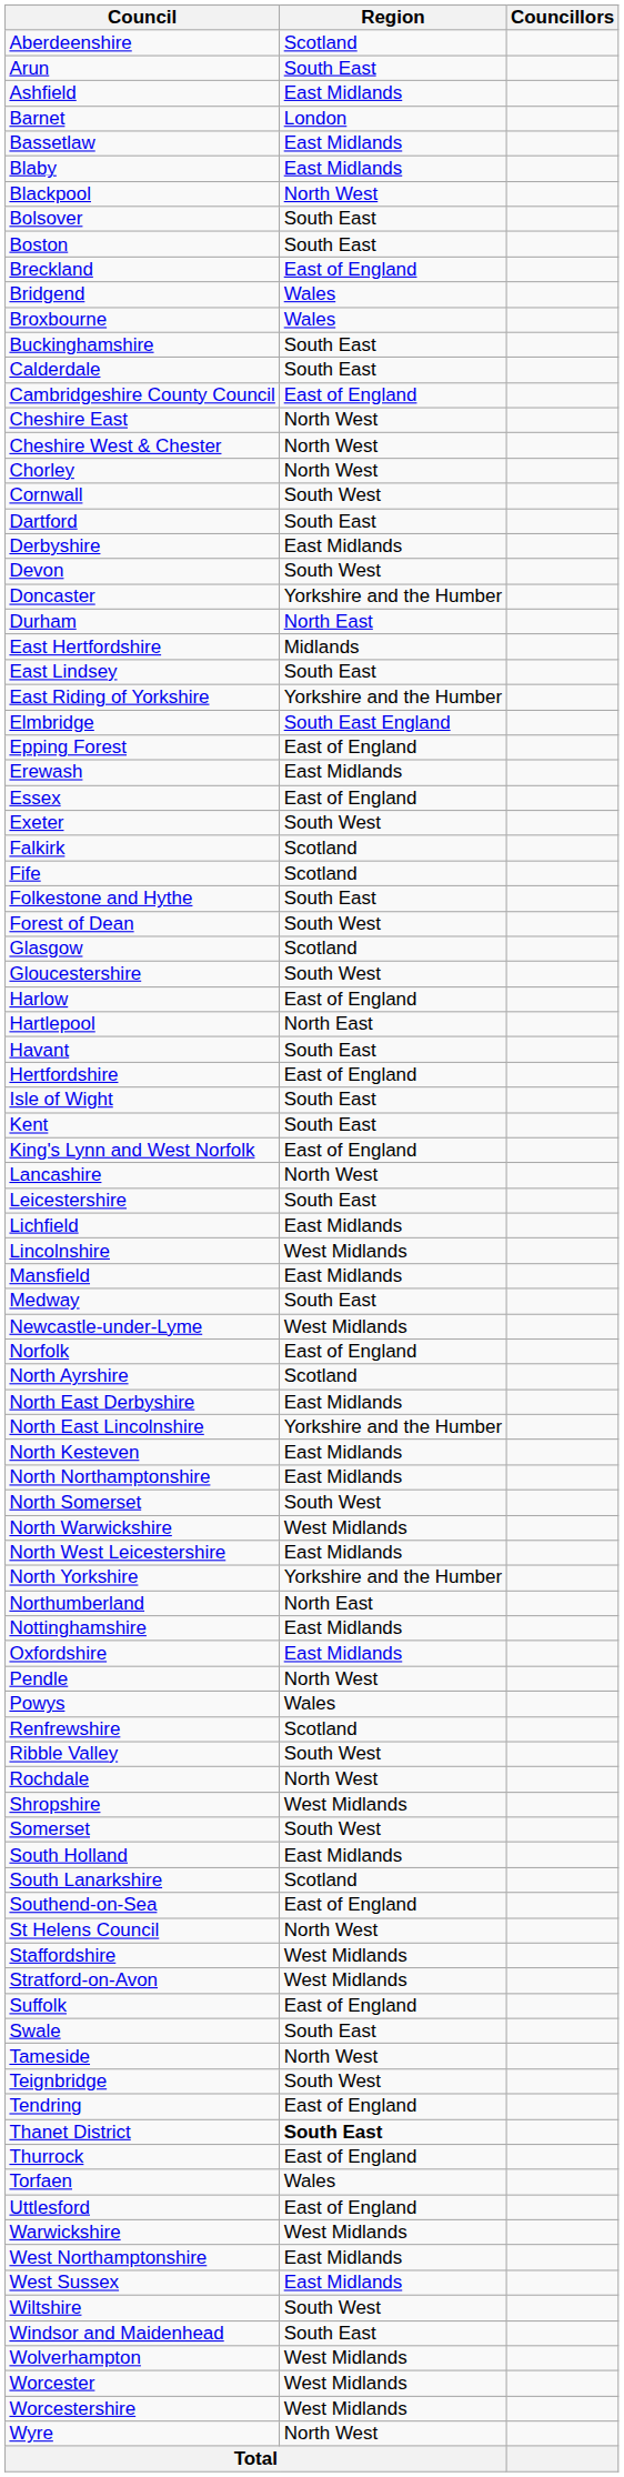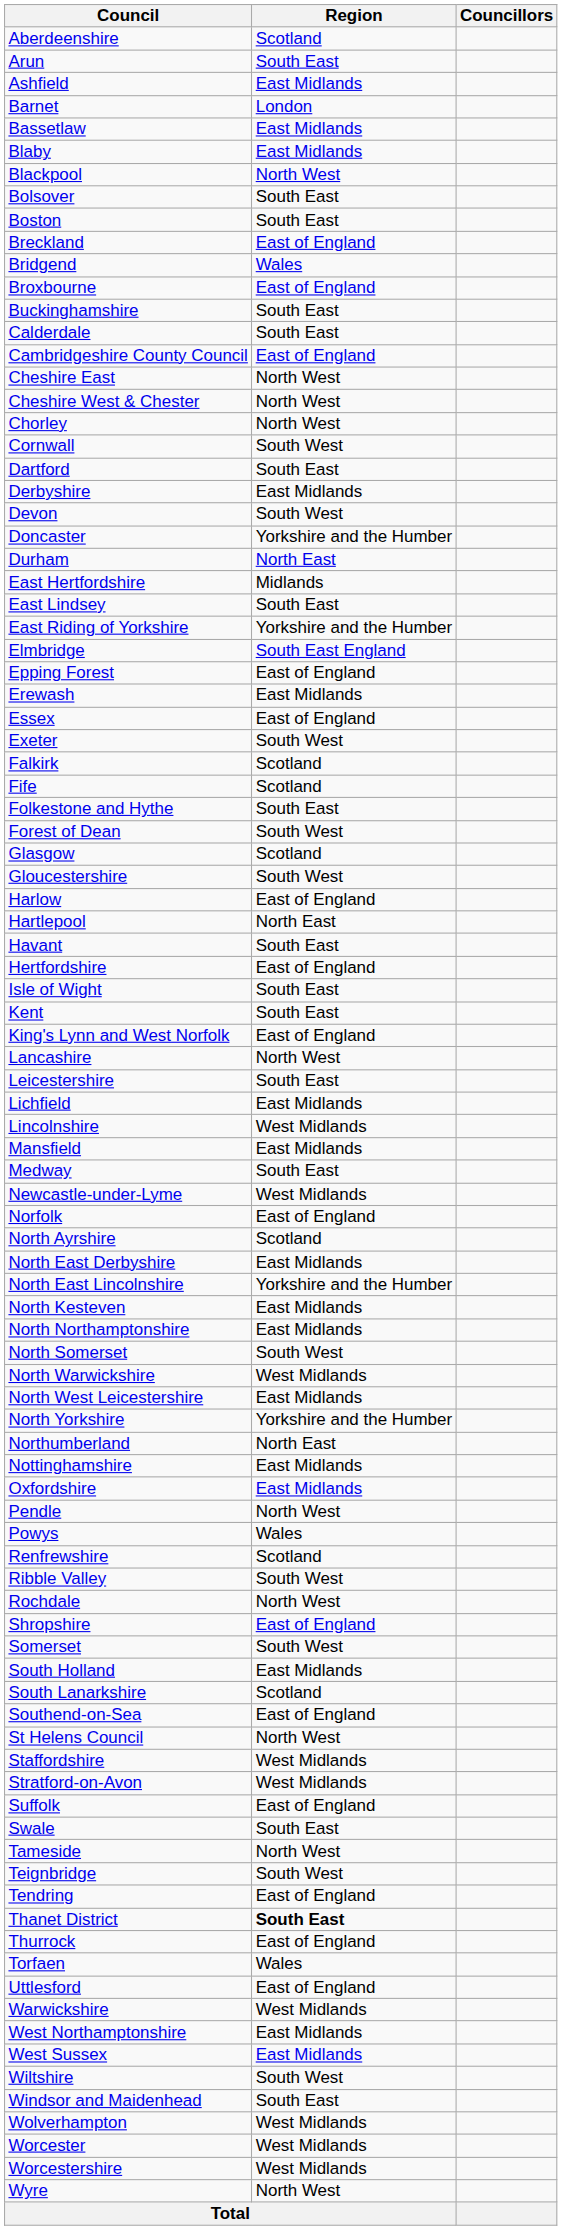 <table class="wikitable sortable mw-datatable" style="text-align:left;font-size:100%;line-height:14px;">
 <tr>
 <th>Council </th>
 <th>Region</th>
 <th>Councillors</th>
 </tr>
 <tr>
 <td><a href='#'>Aberdeenshire</a></td>
 <td><a href='#'>Scotland</a></td>
 <td></td>
 </tr>
 <tr>
 <td><a href='#'>Arun</a></td>
 <td><a href='#'>South East</a></td>
 <td></td>
 </tr>
 <tr>
 <td><a href='#'>Ashfield</a></td>
 <td><a href='#'>East Midlands</a></td>
 <td></td>
 </tr>
 <tr>
 <td><a href='#'>Barnet</a></td>
 <td><a href='#'>London</a></td>
 <td></td>
 </tr>
 <tr>
 <td><a href='#'>Bassetlaw</a></td>
 <td><a href='#'>East Midlands</a></td>
 <td></td>
 </tr>
 <tr>
 <td><a href='#'>Blaby</a></td>
 <td><a href='#'>East Midlands</a></td>
 <td></td>
 </tr>
 <tr>
 <td><a href='#'>Blackpool</a></td>
 <td><a href='#'>North West</a></td>
 <td></td>
 </tr>
 <tr>
 <td><a href='#'>Bolsover</a></td>
 <td>South East</td>
 <td></td>
 </tr>
 <tr>
 <td><a href='#'>Boston</a></td>
 <td>South East</td>
 <td></td>
 </tr>
 <tr>
 <td><a href='#'>Breckland</a></td>
 <td><a href='#'>East of England</a></td>
 <td></td>
 </tr>
 <tr>
 <td><a href='#'>Bridgend</a></td>
 <td><a href='#'>Wales</a></td>
 <td></td>
 </tr>
 <tr>
 <td><a href='#'>Broxbourne</a></td>
-<td><a href='#'>Wales</a></td>
+<td><a href='#'>East of England</a></td>
 <td></td>
 </tr>
 <tr>
 <td><a href='#'>Buckinghamshire</a></td>
 <td>South East</td>
 <td></td>
 </tr>
 <tr>
 <td><a href='#'>Calderdale</a></td>
 <td>South East</td>
 <td></td>
 </tr>
 <tr>
 <td><a href='#'>Cambridgeshire County Council</a></td>
 <td><a href='#'>East of England</a></td>
 <td></td>
 </tr>
 <tr>
 <td><a href='#'>Cheshire East</a></td>
 <td>North West</td>
 <td></td>
 </tr>
 <tr>
 <td><a href='#'>Cheshire West & Chester</a></td>
 <td>North West</td>
 <td></td>
 </tr>
 <tr>
 <td><a href='#'>Chorley</a></td>
 <td>North West</td>
 <td></td>
 </tr>
 <tr>
 <td><a href='#'>Cornwall</a></td>
 <td>South West</td>
 <td></td>
 </tr>
 <tr>
 <td><a href='#'>Dartford</a></td>
 <td>South East</td>
 <td></td>
 </tr>
 <tr>
 <td><a href='#'>Derbyshire</a></td>
 <td>East Midlands</td>
 <td></td>
 </tr>
 <tr>
 <td><a href='#'>Devon</a></td>
 <td>South West</td>
 <td></td>
 </tr>
 <tr>
 <td><a href='#'>Doncaster</a></td>
 <td>Yorkshire and the Humber</td>
 <td></td>
 </tr>
 <tr>
 <td><a href='#'>Durham</a></td>
 <td><a href='#'>North East</a></td>
 <td></td>
 </tr>
 <tr>
 <td><a href='#'>East Hertfordshire</a></td>
 <td>Midlands</td>
 <td></td>
 </tr>
 <tr>
 <td><a href='#'>East Lindsey</a></td>
 <td>South East</td>
 <td></td>
 </tr>
 <tr>
 <td><a href='#'>East Riding of Yorkshire</a></td>
 <td>Yorkshire and the Humber</td>
 <td></td>
 </tr>
 <tr>
 <td><a href='#'>Elmbridge</a></td>
 <td><a href='#'>South East England</a></td>
 <td></td>
 </tr>
 <tr>
 <td><a href='#'>Epping Forest</a></td>
 <td>East of England</td>
 <td></td>
 </tr>
 <tr>
 <td><a href='#'>Erewash</a></td>
 <td>East Midlands</td>
 <td></td>
 </tr>
 <tr>
 <td><a href='#'>Essex</a></td>
 <td>East of England</td>
 <td></td>
 </tr>
 <tr>
 <td><a href='#'>Exeter</a></td>
 <td>South West</td>
 <td></td>
 </tr>
 <tr>
 <td><a href='#'>Falkirk</a></td>
 <td>Scotland</td>
 <td></td>
 </tr>
 <tr>
 <td><a href='#'>Fife</a></td>
 <td>Scotland</td>
 <td></td>
 </tr>
 <tr>
 <td><a href='#'>Folkestone and Hythe</a></td>
 <td>South East</td>
 <td></td>
 </tr>
 <tr>
 <td><a href='#'>Forest of Dean</a></td>
 <td>South West</td>
 <td></td>
 </tr>
 <tr>
 <td><a href='#'>Glasgow</a></td>
 <td>Scotland</td>
 <td></td>
 </tr>
 <tr>
 <td><a href='#'>Gloucestershire</a></td>
 <td>South West</td>
 <td></td>
 </tr>
 <tr>
 <td><a href='#'>Harlow</a></td>
 <td>East of England</td>
 <td></td>
 </tr>
 <tr>
 <td><a href='#'>Hartlepool</a></td>
 <td>North East</td>
 <td></td>
 </tr>
 <tr>
 <td><a href='#'>Havant</a></td>
 <td>South East</td>
 <td></td>
 </tr>
 <tr>
 <td><a href='#'>Hertfordshire</a></td>
 <td>East of England</td>
 <td></td>
 </tr>
 <tr>
 <td><a href='#'>Isle of Wight</a></td>
 <td>South East</td>
 <td></td>
 </tr>
 <tr>
 <td><a href='#'>Kent</a></td>
 <td>South East</td>
 <td></td>
 </tr>
 <tr>
 <td><a href='#'>King's Lynn and West Norfolk</a></td>
 <td>East of England</td>
 <td></td>
 </tr>
 <tr>
 <td><a href='#'>Lancashire</a></td>
 <td>North West</td>
 <td></td>
 </tr>
 <tr>
 <td><a href='#'>Leicestershire</a></td>
 <td>South East</td>
 <td></td>
 </tr>
 <tr>
 <td><a href='#'>Lichfield</a></td>
 <td>East Midlands</td>
 <td></td>
 </tr>
 <tr>
 <td><a href='#'>Lincolnshire</a></td>
 <td>West Midlands</td>
 <td></td>
 </tr>
 <tr>
 <td><a href='#'>Mansfield</a></td>
 <td>East Midlands</td>
 <td></td>
 </tr>
 <tr>
 <td><a href='#'>Medway</a></td>
 <td>South East</td>
 <td></td>
 </tr>
 <tr>
 <td><a href='#'>Newcastle-under-Lyme</a></td>
 <td>West Midlands</td>
 <td></td>
 </tr>
 <tr>
 <td><a href='#'>Norfolk</a></td>
 <td>East of England</td>
 <td></td>
 </tr>
 <tr>
 <td><a href='#'>North Ayrshire</a></td>
 <td>Scotland</td>
 <td></td>
 </tr>
 <tr>
 <td><a href='#'>North East Derbyshire</a></td>
 <td>East Midlands</td>
 <td></td>
 </tr>
 <tr>
 <td><a href='#'>North East Lincolnshire</a></td>
 <td>Yorkshire and the Humber</td>
 <td></td>
 </tr>
 <tr>
 <td><a href='#'>North Kesteven</a></td>
 <td>East Midlands</td>
 <td></td>
 </tr>
 <tr>
 <td><a href='#'>North Northamptonshire</a></td>
 <td>East Midlands</td>
 <td></td>
 </tr>
 <tr>
 <td><a href='#'>North Somerset</a></td>
 <td>South West</td>
 <td></td>
 </tr>
 <tr>
 <td><a href='#'>North Warwickshire</a></td>
 <td>West Midlands</td>
 <td></td>
 </tr>
 <tr>
 <td><a href='#'>North West Leicestershire</a></td>
 <td>East Midlands</td>
 <td></td>
 </tr>
 <tr>
 <td><a href='#'>North Yorkshire</a></td>
 <td>Yorkshire and the Humber</td>
 <td></td>
 </tr>
 <tr>
 <td><a href='#'>Northumberland</a></td>
 <td>North East</td>
 <td></td>
 </tr>
 <tr>
 <td><a href='#'>Nottinghamshire</a></td>
 <td>East Midlands</td>
 <td></td>
 </tr>
 <tr>
 <td><a href='#'>Oxfordshire</a></td>
 <td><a href='#'>East Midlands</a></td>
 <td></td>
 </tr>
 <tr>
 <td><a href='#'>Pendle</a></td>
 <td>North West</td>
 <td></td>
 </tr>
 <tr>
 <td><a href='#'>Powys</a></td>
 <td>Wales</td>
 <td></td>
 </tr>
 <tr>
 <td><a href='#'>Renfrewshire</a></td>
 <td>Scotland</td>
 <td></td>
 </tr>
 <tr>
 <td><a href='#'>Ribble Valley</a></td>
 <td>South West</td>
 <td></td>
 </tr>
 <tr>
 <td><a href='#'>Rochdale</a></td>
 <td>North West</td>
 <td></td>
 </tr>
 <tr>
 <td><a href='#'>Shropshire</a></td>
-<td>West Midlands</td>
+<td><a href='#'>East of England</a></td>
 <td></td>
 </tr>
 <tr>
 <td><a href='#'>Somerset</a></td>
 <td>South West</td>
 <td></td>
 </tr>
 <tr>
 <td><a href='#'>South Holland</a></td>
 <td>East Midlands</td>
 <td></td>
 </tr>
 <tr>
 <td><a href='#'>South Lanarkshire</a></td>
 <td>Scotland</td>
 <td></td>
 </tr>
 <tr>
 <td><a href='#'>Southend-on-Sea</a></td>
 <td>East of England</td>
 <td></td>
 </tr>
 <tr>
 <td><a href='#'>St Helens Council</a></td>
 <td>North West</td>
 <td></td>
 </tr>
 <tr>
 <td><a href='#'>Staffordshire</a></td>
 <td>West Midlands</td>
 <td></td>
 </tr>
 <tr>
 <td><a href='#'>Stratford-on-Avon</a></td>
 <td>West Midlands</td>
 <td></td>
 </tr>
 <tr>
 <td><a href='#'>Suffolk</a></td>
 <td>East of England</td>
 <td></td>
 </tr>
 <tr>
 <td><a href='#'>Swale</a></td>
 <td>South East</td>
 <td></td>
 </tr>
 <tr>
 <td><a href='#'>Tameside</a></td>
 <td>North West</td>
 <td></td>
 </tr>
 <tr>
 <td><a href='#'>Teignbridge</a></td>
 <td>South West</td>
 <td></td>
 </tr>
 <tr>
 <td><a href='#'>Tendring</a></td>
 <td>East of England</td>
 <td></td>
 </tr>
 <tr>
 <td><a href='#'>Thanet District</a></td>
 <td><strong>South East</strong></td>
 <td></td>
 </tr>
 <tr>
 <td><a href='#'>Thurrock</a></td>
 <td>East of England</td>
 <td></td>
 </tr>
 <tr>
 <td><a href='#'>Torfaen</a></td>
 <td>Wales</td>
 <td></td>
 </tr>
 <tr>
 <td><a href='#'>Uttlesford</a></td>
 <td>East of England</td>
 <td></td>
 </tr>
 <tr>
 <td><a href='#'>Warwickshire</a></td>
 <td>West Midlands</td>
 <td></td>
 </tr>
 <tr>
 <td><a href='#'>West Northamptonshire</a></td>
 <td>East Midlands</td>
 <td></td>
 </tr>
 <tr>
 <td><a href='#'>West Sussex</a></td>
 <td><a href='#'>East Midlands</a></td>
 <td></td>
 </tr>
 <tr>
 <td><a href='#'>Wiltshire</a></td>
 <td>South West</td>
 <td></td>
 </tr>
 <tr>
 <td><a href='#'>Windsor and Maidenhead</a></td>
 <td>South East</td>
 <td></td>
 </tr>
 <tr>
 <td><a href='#'>Wolverhampton</a></td>
 <td>West Midlands</td>
 <td></td>
 </tr>
 <tr>
 <td><a href='#'>Worcester</a></td>
 <td>West Midlands</td>
 <td></td>
 </tr>
 <tr>
 <td><a href='#'>Worcestershire</a></td>
 <td>West Midlands</td>
 <td></td>
 </tr>
 <tr>
 <td><a href='#'>Wyre</a></td>
 <td>North West</td>
 <td></td>
 </tr>
 <tr>
 <th colspan=2>Total</th>
 <th></th>
 </tr>
 </table>
